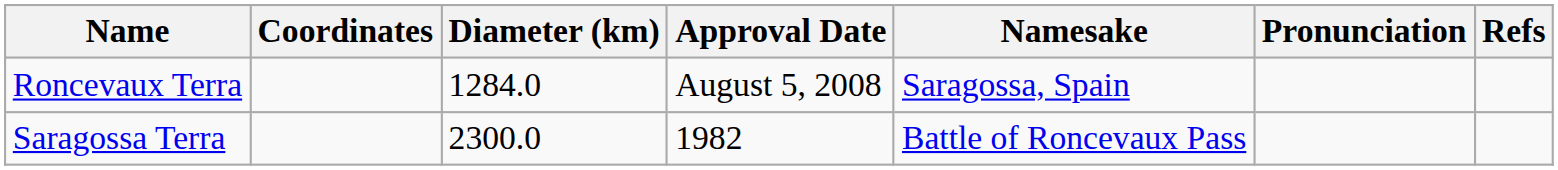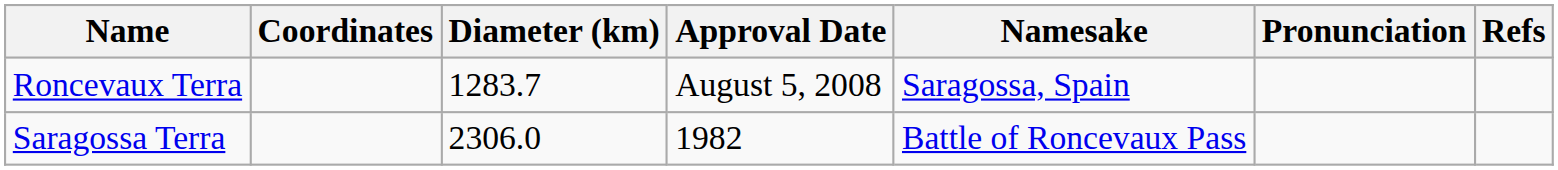 <table class="wikitable">
 <tr>
 <th>Name</th>
 <th>Coordinates</th>
 <th>Diameter (km)</th>
 <th>Approval Date</th>
 <th>Namesake</th>
 <th>Pronunciation</th>
 <th>Refs</th>
 </tr>
 <tr>
 <td><a href='#'>Roncevaux Terra</a></td>
 <td></td>
-<td>1284.0</td>
+<td>1283.7</td>
 <td>August 5, 2008</td>
 <td><a href='#'>Saragossa, Spain</a></td>
 <td></td>
 <td></td>
 </tr>
 <tr>
 <td><a href='#'>Saragossa Terra</a></td>
 <td></td>
-<td>2300.0</td>
+<td>2306.0</td>
 <td>1982</td>
 <td><a href='#'>Battle of Roncevaux Pass</a></td>
 <td></td>
 <td></td>
 </tr>
 </table>
